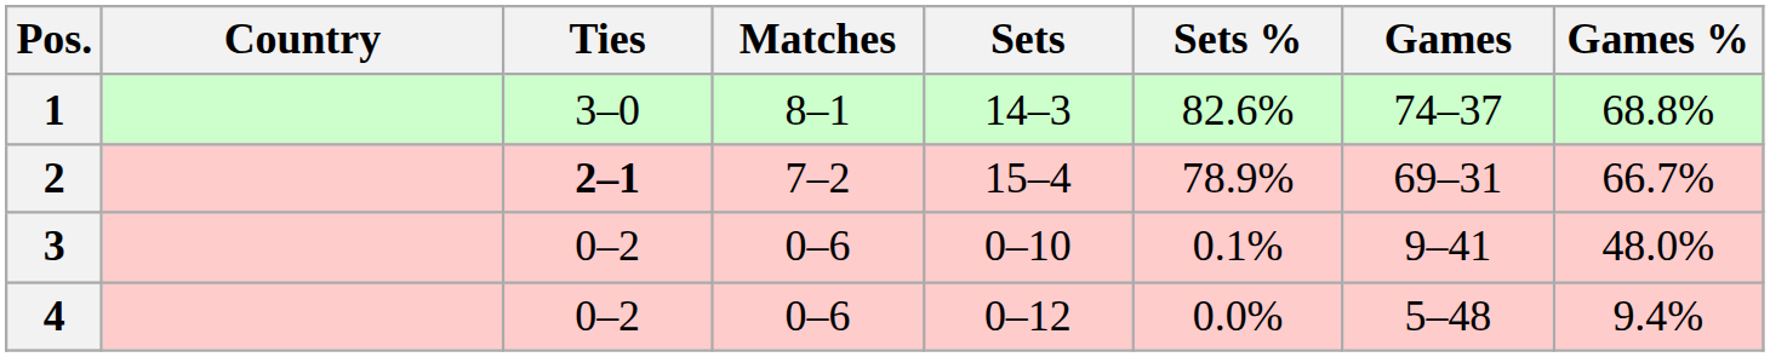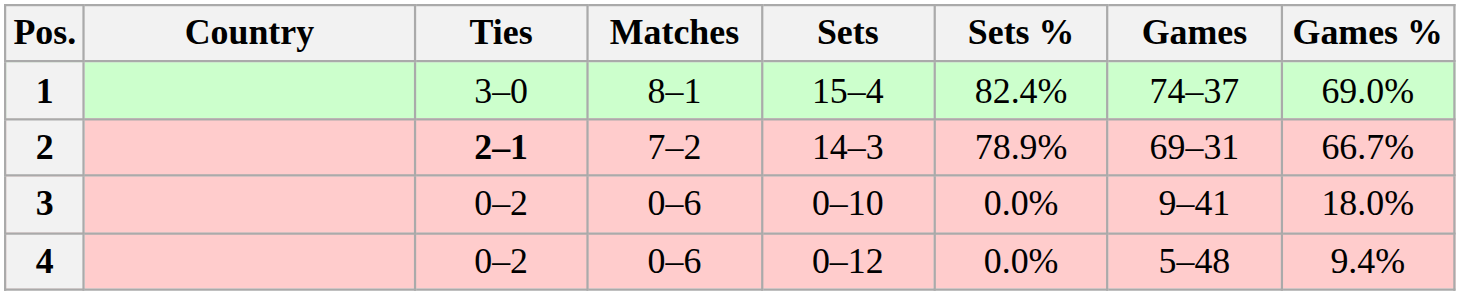 <table class="wikitable nowrap" style=text-align:center>
 <tr>
 <th>Pos.</th>
 <th width=140>Country</th>
 <th width=70>Ties</th>
 <th width=70>Matches</th>
 <th width=70>Sets</th>
 <th width=70>Sets %</th>
 <th width=70>Games</th>
 <th width=70>Games %</th>
 </tr>
 <tr style="background: #CCFFCC;">
 <th>1</th>
 <td align=left></td>
 <td>3–0</td>
 <td>8–1</td>
-<td>14–3</td>
-<td>82.6%</td>
+<td>15–4</td>
+<td>82.4%</td>
 <td>74–37</td>
-<td>68.8%</td>
+<td>69.0%</td>
 </tr>
 <tr style="background: #FFCCCC;">
 <th>2</th>
 <td align=left></td>
 <td><strong>2–1</strong></td>
 <td>7–2</td>
-<td>15–4</td>
+<td>14–3</td>
 <td>78.9%</td>
 <td>69–31</td>
 <td>66.7%</td>
 </tr>
 <tr style="background: #FFCCCC;">
 <th>3</th>
 <td align=left></td>
 <td>0–2</td>
 <td>0–6</td>
 <td>0–10</td>
-<td>0.1%</td>
+<td>0.0%</td>
 <td>9–41</td>
-<td>48.0%</td>
+<td>18.0%</td>
 </tr>
 <tr style="background: #FFCCCC;">
 <th>4</th>
 <td align=left></td>
 <td>0–2</td>
 <td>0–6</td>
 <td>0–12</td>
 <td>0.0%</td>
 <td>5–48</td>
 <td>9.4%</td>
 </tr>
 </table>
